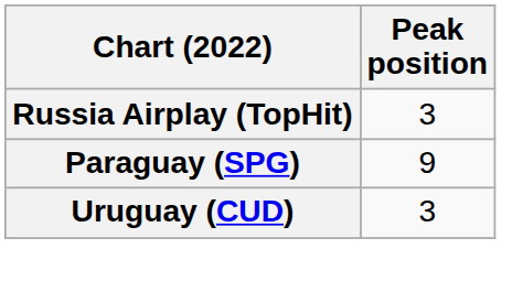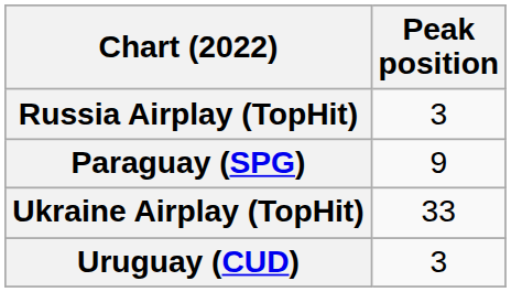 <table class="wikitable sortable plainrowheaders" style="text-align:center">
 <tr>
 <th scope="col">Chart (2022)</th>
 <th scope="col">Peak<br>position</th>
 </tr>
 <tr>
 <th scope="row">Russia Airplay (TopHit)</th>
 <td>3</td>
 </tr>
 <tr>
 <th scope="row">Paraguay (<a href='#'>SPG</a>)</th>
 <td>9</td>
 </tr>
 <tr>
+<th scope="row">Ukraine Airplay (TopHit)</th>
+<td>33</td>
+</tr>
+<tr>
 <th scope="row">Uruguay (<a href='#'>CUD</a>)</th>
 <td>3</td>
 </tr>
 </table>
